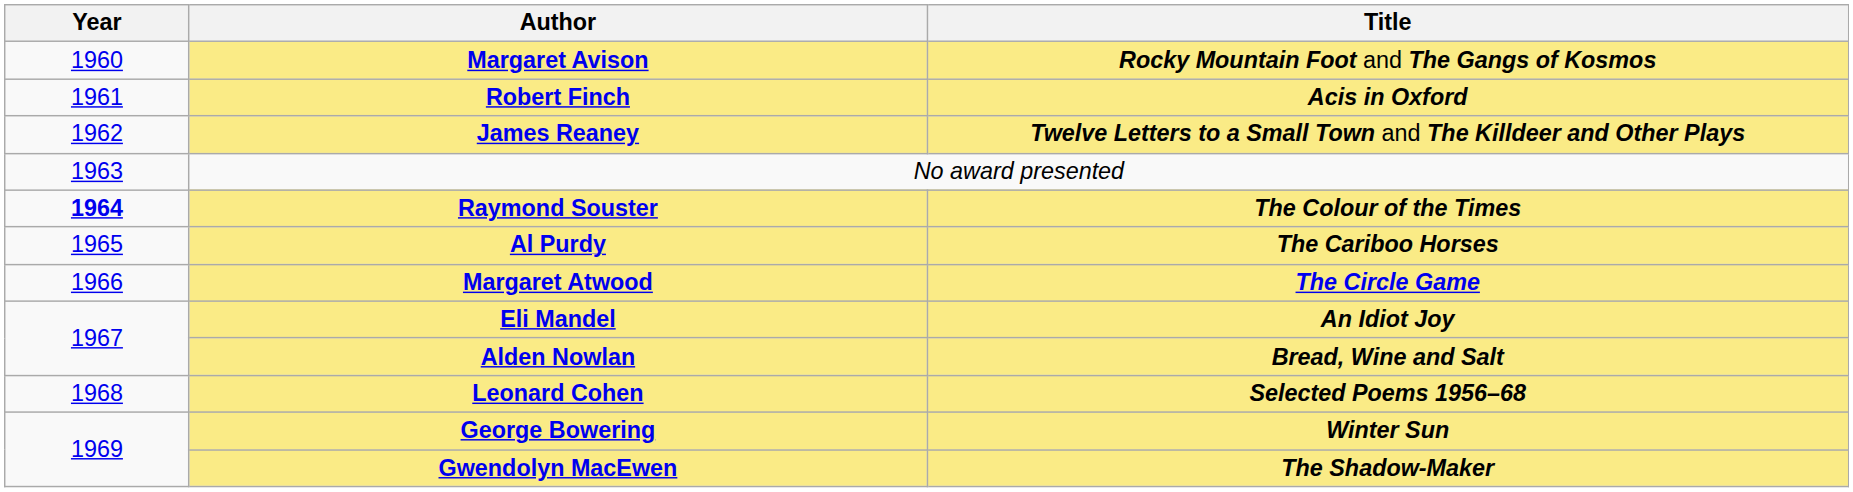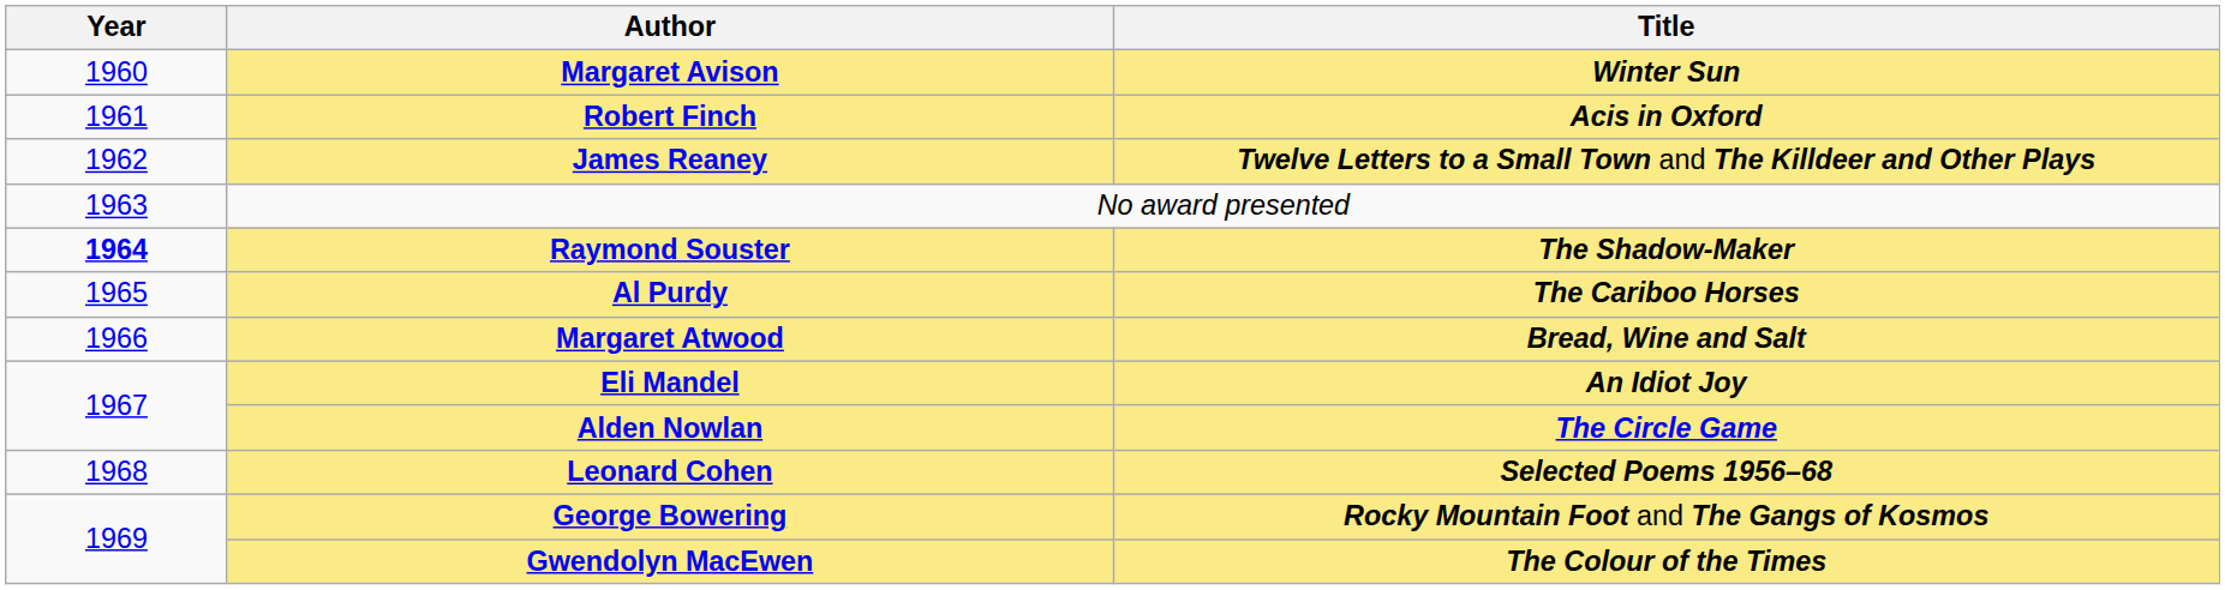 <table class="wikitable" width="100%">
 <tr>
 <th>Year</th>
 <th width="40%">Author</th>
 <th width="50%">Title</th>
 </tr>
 <tr>
 <td align="center"><a href='#'>1960</a></td>
 <td align="center" style="background:#FAEB86"><strong><a href='#'>Margaret Avison</a></strong></td>
-<td align="center" style="background:#FAEB86"><strong><em>Rocky Mountain Foot</em></strong> and <strong><em>The Gangs of Kosmos</em></strong></td>
+<td align="center" style="background:#FAEB86"><strong><em>Winter Sun</em></strong></td>
 </tr>
 <tr>
 <td align="center"><a href='#'>1961</a></td>
 <td align="center" style="background:#FAEB86"><strong><a href='#'>Robert Finch</a></strong></td>
 <td align="center" style="background:#FAEB86"><strong><em>Acis in Oxford</em></strong></td>
 </tr>
 <tr>
 <td align="center"><a href='#'>1962</a></td>
 <td align="center" style="background:#FAEB86"><strong><a href='#'>James Reaney</a></strong></td>
 <td align="center" style="background:#FAEB86"><strong><em>Twelve Letters to a Small Town</em></strong> and <strong><em>The Killdeer and Other Plays</em></strong></td>
 </tr>
 <tr>
 <td align="center"><a href='#'>1963</a></td>
 <td align="center" colspan=2><em>No award presented</em></td>
 </tr>
 <tr>
 <td align="center"><strong><a href='#'>1964</a></strong></td>
 <td align="center" style="background:#FAEB86"><strong><a href='#'>Raymond Souster</a></strong></td>
-<td align="center" style="background:#FAEB86"><strong><em>The Colour of the Times</em></strong></td>
+<td align="center" style="background:#FAEB86"><strong><em>The Shadow-Maker</em></strong></td>
 </tr>
 <tr>
 <td align="center"><a href='#'>1965</a></td>
 <td align="center" style="background:#FAEB86"><strong><a href='#'>Al Purdy</a></strong></td>
 <td align="center" style="background:#FAEB86"><strong><em>The Cariboo Horses</em></strong></td>
 </tr>
 <tr>
 <td align="center"><a href='#'>1966</a></td>
 <td align="center" style="background:#FAEB86"><strong><a href='#'>Margaret Atwood</a></strong></td>
-<td align="center" style="background:#FAEB86"><strong><em><a href='#'>The Circle Game</a></em></strong></td>
+<td align="center" style="background:#FAEB86"><strong><em>Bread, Wine and Salt</em></strong></td>
 </tr>
 <tr>
 <td align="center" rowspan=2><a href='#'>1967</a></td>
 <td align="center" style="background:#FAEB86"><strong><a href='#'>Eli Mandel</a></strong></td>
 <td align="center" style="background:#FAEB86"><strong><em>An Idiot Joy</em></strong></td>
 </tr>
 <tr>
 <td align="center" style="background:#FAEB86"><strong><a href='#'>Alden Nowlan</a></strong></td>
-<td align="center" style="background:#FAEB86"><strong><em>Bread, Wine and Salt</em></strong></td>
+<td align="center" style="background:#FAEB86"><strong><em><a href='#'>The Circle Game</a></em></strong></td>
 </tr>
 <tr>
 <td align="center"><a href='#'>1968</a></td>
 <td align="center" style="background:#FAEB86"><strong><a href='#'>Leonard Cohen</a></strong></td>
 <td align="center" style="background:#FAEB86"><strong><em>Selected Poems 1956–68</em></strong></td>
 </tr>
 <tr>
 <td align="center" rowspan=2><a href='#'>1969</a></td>
 <td align="center" style="background:#FAEB86"><strong><a href='#'>George Bowering</a></strong></td>
-<td align="center" style="background:#FAEB86"><strong><em>Winter Sun</em></strong></td>
+<td align="center" style="background:#FAEB86"><strong><em>Rocky Mountain Foot</em></strong> and <strong><em>The Gangs of Kosmos</em></strong></td>
 </tr>
 <tr>
 <td align="center" style="background:#FAEB86"><strong><a href='#'>Gwendolyn MacEwen</a></strong></td>
-<td align="center" style="background:#FAEB86"><strong><em>The Shadow-Maker</em></strong></td>
+<td align="center" style="background:#FAEB86"><strong><em>The Colour of the Times</em></strong></td>
 </tr>
 </table>
